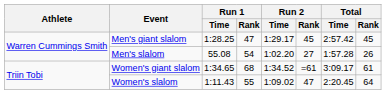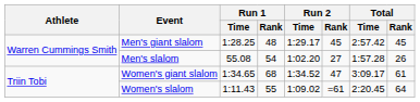 <table class="wikitable" style="font-size:90%">
 <tr>
 <th rowspan=2>Athlete</th>
 <th rowspan=2>Event</th>
 <th colspan=2>Run 1</th>
 <th colspan=2>Run 2</th>
 <th colspan=2>Total</th>
 </tr>
 <tr style="font-size:95%">
 <th>Time</th>
 <th>Rank</th>
 <th>Time</th>
 <th>Rank</th>
 <th>Time</th>
 <th>Rank</th>
 </tr>
 <tr align=center>
 <td align=left rowspan=2><a href='#'>Warren Cummings Smith</a></td>
 <td align=left><a href='#'>Men's giant slalom</a></td>
 <td>1:28.25</td>
-<td>47</td>
+<td>48</td>
 <td>1:29.17</td>
 <td>45</td>
 <td>2:57.42</td>
 <td>45</td>
 </tr>
 <tr align=center>
 <td align=left><a href='#'>Men's slalom</a></td>
 <td>55.08</td>
 <td>54</td>
 <td>1:02.20</td>
 <td>27</td>
 <td>1:57.28</td>
 <td>26</td>
 </tr>
 <tr align=center>
 <td align=left rowspan=2><a href='#'>Triin Tobi</a></td>
 <td align=left><a href='#'>Women's giant slalom</a></td>
 <td>1:34.65</td>
 <td>68</td>
 <td>1:34.52</td>
-<td>=61</td>
+<td>47</td>
 <td>3:09.17</td>
 <td>61</td>
 </tr>
 <tr align=center>
 <td align=left><a href='#'>Women's slalom</a></td>
 <td>1:11.43</td>
 <td>55</td>
 <td>1:09.02</td>
-<td>47</td>
+<td>=61</td>
 <td>2:20.45</td>
 <td>64</td>
 </tr>
 </table>
